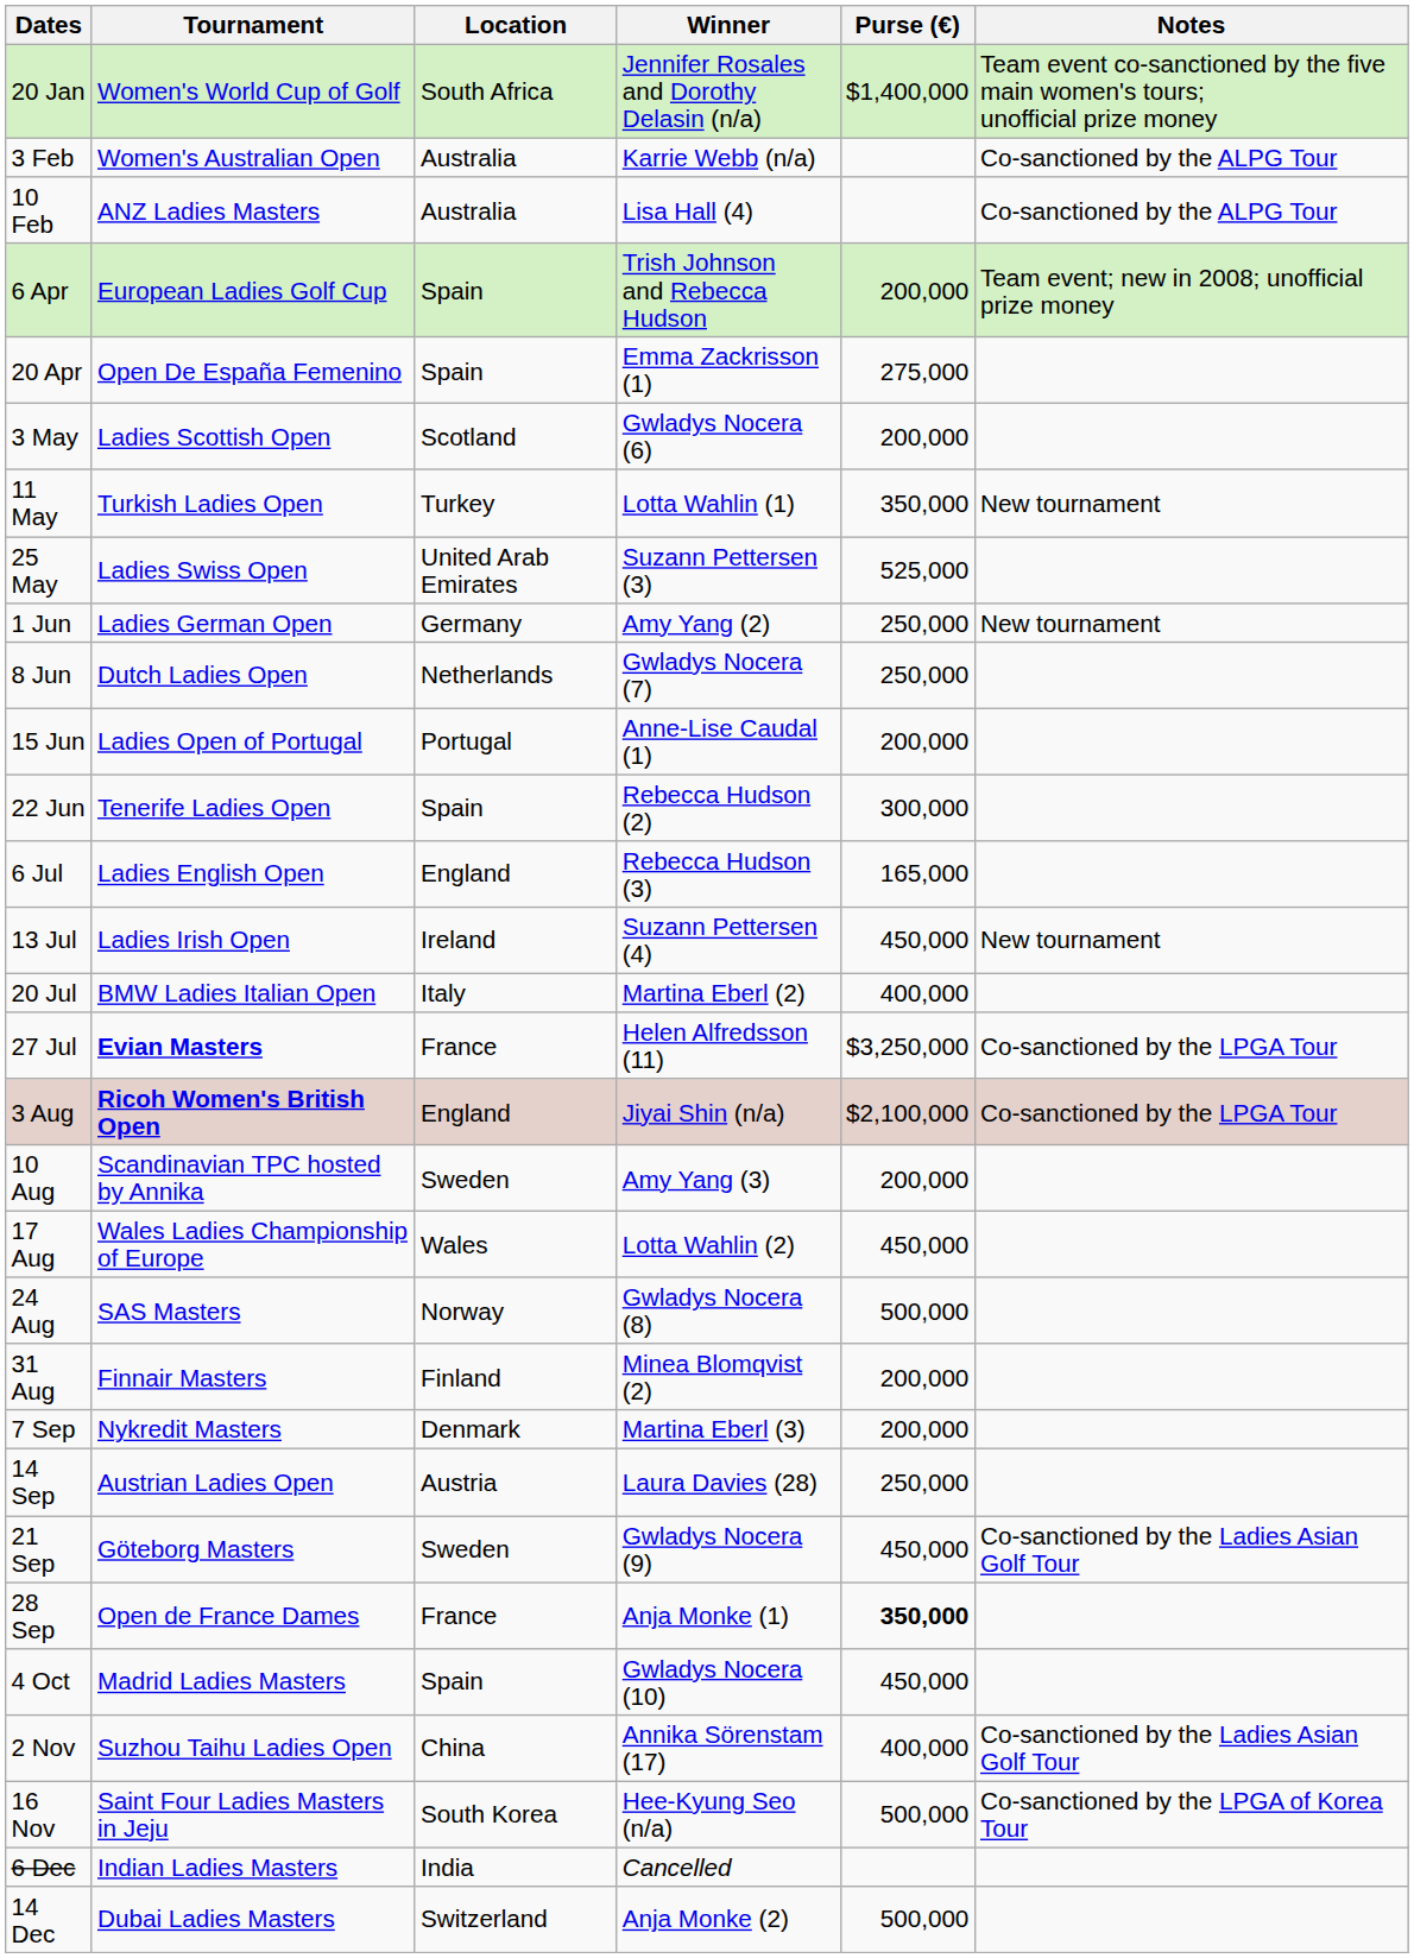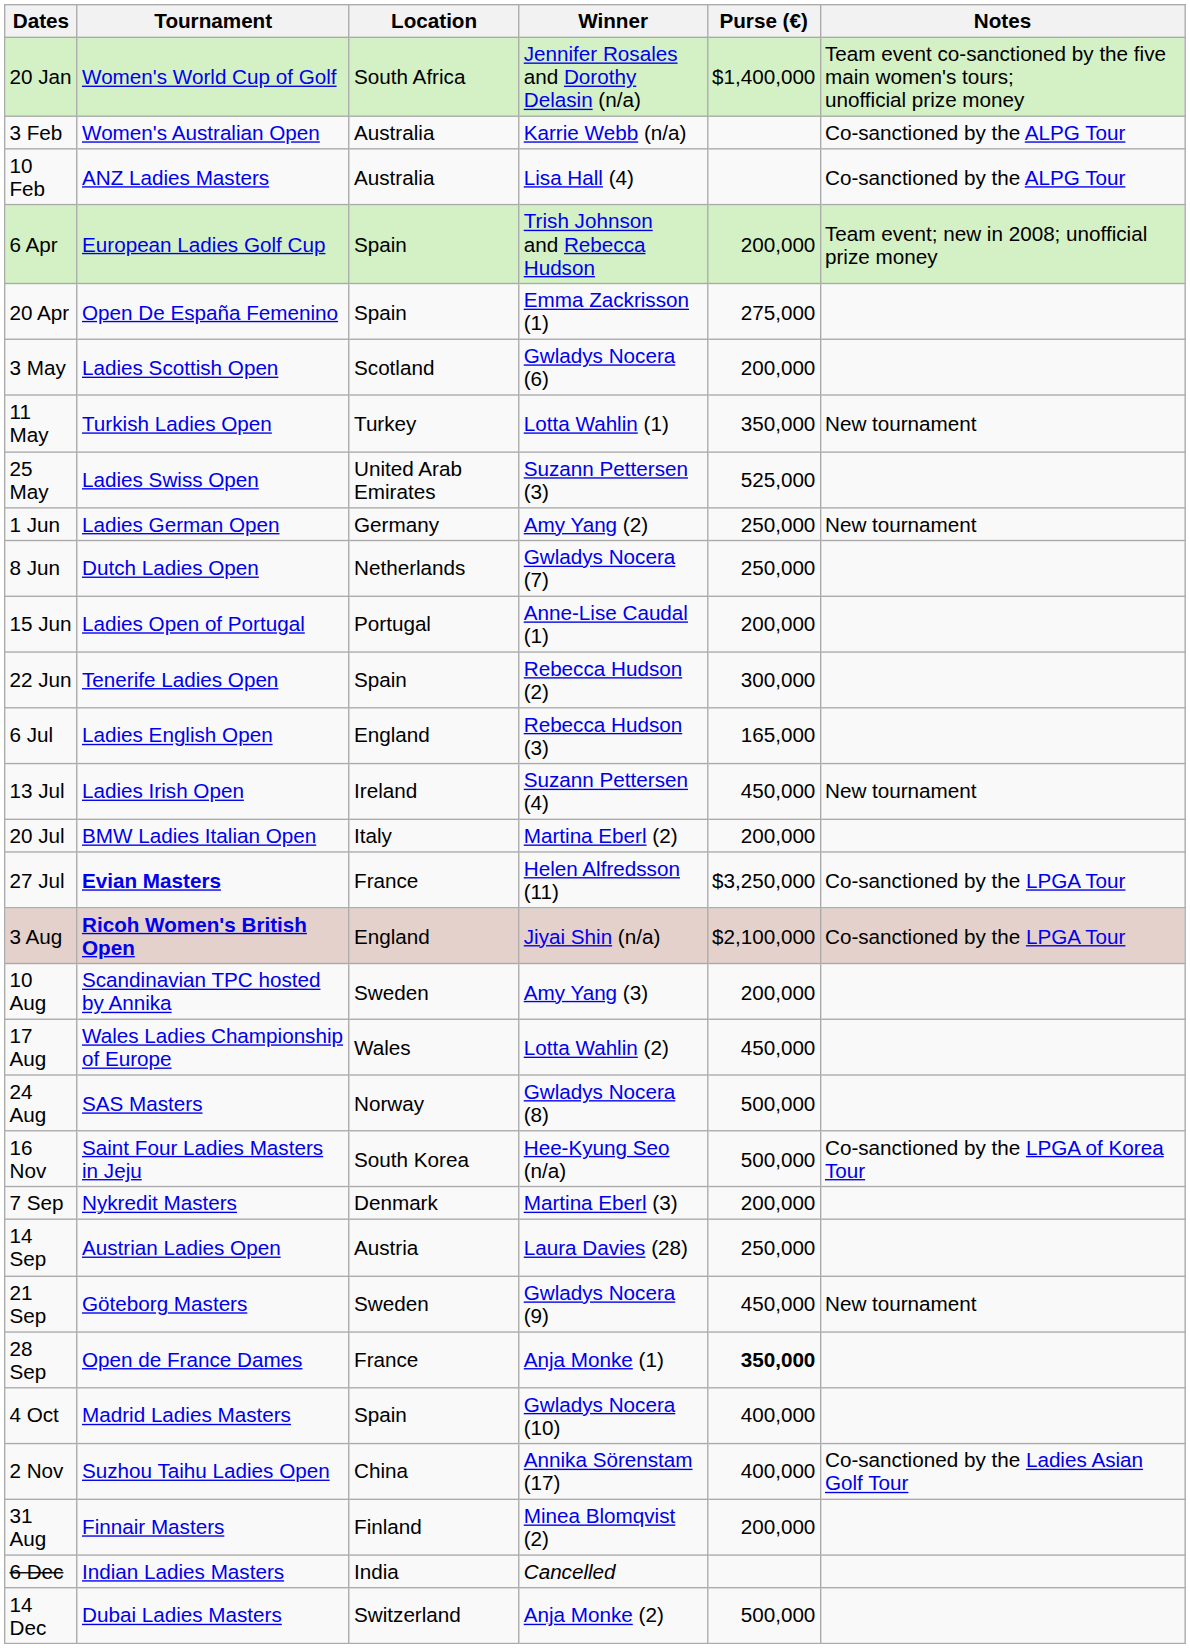 <table class="wikitable sortable" style="font-size:95%">
 <tr>
 <th>Dates</th>
 <th>Tournament</th>
 <th>Location</th>
 <th>Winner</th>
 <th>Purse (€)</th>
 <th>Notes</th>
 </tr>
 <tr style="background:#D4F1C5;">
 <td>20 Jan</td>
 <td><a href='#'>Women's World Cup of Golf</a></td>
 <td>South Africa</td>
 <td> <a href='#'>Jennifer Rosales</a><br>and <a href='#'>Dorothy Delasin</a> (n/a)</td>
 <td align=right>$1,400,000</td>
 <td>Team event co-sanctioned by the five main women's tours;<br>unofficial prize money</td>
 </tr>
 <tr>
 <td>3 Feb</td>
 <td><a href='#'>Women's Australian Open</a></td>
 <td>Australia</td>
 <td> <a href='#'>Karrie Webb</a> (n/a)</td>
 <td align=right></td>
 <td>Co-sanctioned by the <a href='#'>ALPG Tour</a></td>
 </tr>
 <tr>
 <td>10 Feb</td>
 <td><a href='#'>ANZ Ladies Masters</a></td>
 <td>Australia</td>
 <td> <a href='#'>Lisa Hall</a> (4)</td>
 <td align=right></td>
 <td>Co-sanctioned by the <a href='#'>ALPG Tour</a></td>
 </tr>
 <tr style="background:#D4F1C5;">
 <td>6 Apr</td>
 <td><a href='#'>European Ladies Golf Cup</a></td>
 <td>Spain</td>
 <td> <a href='#'>Trish Johnson</a><br>and <a href='#'>Rebecca Hudson</a></td>
 <td align=right>200,000</td>
 <td>Team event; new in 2008; unofficial prize money</td>
 </tr>
 <tr>
 <td>20 Apr</td>
 <td><a href='#'>Open De España Femenino</a></td>
 <td>Spain</td>
 <td> <a href='#'>Emma Zackrisson</a> (1)</td>
 <td align=right>275,000</td>
 <td></td>
 </tr>
 <tr>
 <td>3 May</td>
 <td><a href='#'>Ladies Scottish Open</a></td>
 <td>Scotland</td>
 <td> <a href='#'>Gwladys Nocera</a> (6)</td>
 <td align=right>200,000</td>
 <td></td>
 </tr>
 <tr>
 <td>11 May</td>
 <td><a href='#'>Turkish Ladies Open</a></td>
 <td>Turkey</td>
 <td> <a href='#'>Lotta Wahlin</a> (1)</td>
 <td align=right>350,000</td>
 <td>New tournament</td>
 </tr>
 <tr>
 <td>25 May</td>
 <td><a href='#'>Ladies Swiss Open</a></td>
 <td>United Arab Emirates</td>
 <td> <a href='#'>Suzann Pettersen</a> (3)</td>
 <td align=right>525,000</td>
 <td></td>
 </tr>
 <tr>
 <td>1 Jun</td>
 <td><a href='#'>Ladies German Open</a></td>
 <td>Germany</td>
 <td> <a href='#'>Amy Yang</a> (2)</td>
 <td align=right>250,000</td>
 <td>New tournament</td>
 </tr>
 <tr>
 <td>8 Jun</td>
 <td><a href='#'>Dutch Ladies Open</a></td>
 <td>Netherlands</td>
 <td> <a href='#'>Gwladys Nocera</a> (7)</td>
 <td align=right>250,000</td>
 <td></td>
 </tr>
 <tr>
 <td>15 Jun</td>
 <td><a href='#'>Ladies Open of Portugal</a></td>
 <td>Portugal</td>
 <td> <a href='#'>Anne-Lise Caudal</a> (1)</td>
 <td align=right>200,000</td>
 <td></td>
 </tr>
 <tr>
 <td>22 Jun</td>
 <td><a href='#'>Tenerife Ladies Open</a></td>
 <td>Spain</td>
 <td> <a href='#'>Rebecca Hudson</a> (2)</td>
 <td align=right>300,000</td>
 <td></td>
 </tr>
 <tr>
 <td>6 Jul</td>
 <td><a href='#'>Ladies English Open</a></td>
 <td>England</td>
 <td> <a href='#'>Rebecca Hudson</a> (3)</td>
 <td align=right>165,000</td>
 <td></td>
 </tr>
 <tr>
 <td>13 Jul</td>
 <td><a href='#'>Ladies Irish Open</a></td>
 <td>Ireland</td>
 <td> <a href='#'>Suzann Pettersen</a> (4)</td>
 <td align=right>450,000</td>
 <td>New tournament</td>
 </tr>
 <tr>
 <td>20 Jul</td>
 <td><a href='#'>BMW Ladies Italian Open</a></td>
 <td>Italy</td>
 <td> <a href='#'>Martina Eberl</a> (2)</td>
-<td align=right>400,000</td>
+<td align=right>200,000</td>
 <td></td>
 </tr>
 <tr>
 <td>27 Jul</td>
 <td><strong><a href='#'>Evian Masters</a></strong></td>
 <td>France</td>
 <td> <a href='#'>Helen Alfredsson</a> (11)</td>
 <td align=right>$3,250,000</td>
 <td>Co-sanctioned by the <a href='#'>LPGA Tour</a></td>
 </tr>
 <tr style="background:#e5d1cb;">
 <td>3 Aug</td>
 <td><strong><a href='#'>Ricoh Women's British Open</a></strong></td>
 <td>England</td>
 <td> <a href='#'>Jiyai Shin</a> (n/a)</td>
 <td align=right>$2,100,000</td>
 <td>Co-sanctioned by the <a href='#'>LPGA Tour</a></td>
 </tr>
 <tr>
 <td>10 Aug</td>
 <td><a href='#'>Scandinavian TPC hosted by Annika</a></td>
 <td>Sweden</td>
 <td> <a href='#'>Amy Yang</a> (3)</td>
 <td align=right>200,000</td>
 <td></td>
 </tr>
 <tr>
 <td>17 Aug</td>
 <td><a href='#'>Wales Ladies Championship of Europe</a></td>
 <td>Wales</td>
 <td> <a href='#'>Lotta Wahlin</a> (2)</td>
 <td align=right>450,000</td>
 <td></td>
 </tr>
 <tr>
 <td>24 Aug</td>
 <td><a href='#'>SAS Masters</a></td>
 <td>Norway</td>
 <td> <a href='#'>Gwladys Nocera</a> (8)</td>
 <td align=right>500,000</td>
 <td></td>
 </tr>
 <tr>
-<td>31 Aug</td>
-<td><a href='#'>Finnair Masters</a></td>
-<td>Finland</td>
-<td> <a href='#'>Minea Blomqvist</a> (2)</td>
-<td align=right>200,000</td>
-<td></td>
+<td>16 Nov</td>
+<td><a href='#'>Saint Four Ladies Masters in Jeju</a></td>
+<td>South Korea</td>
+<td> <a href='#'>Hee-Kyung Seo</a> (n/a)</td>
+<td align=right>500,000</td>
+<td>Co-sanctioned by the <a href='#'>LPGA of Korea Tour</a></td>
 </tr>
 <tr>
 <td>7 Sep</td>
 <td><a href='#'>Nykredit Masters</a></td>
 <td>Denmark</td>
 <td> <a href='#'>Martina Eberl</a> (3)</td>
 <td align=right>200,000</td>
 <td></td>
 </tr>
 <tr>
 <td>14 Sep</td>
 <td><a href='#'>Austrian Ladies Open</a></td>
 <td>Austria</td>
 <td> <a href='#'>Laura Davies</a> (28)</td>
 <td align=right>250,000</td>
 <td></td>
 </tr>
 <tr>
 <td>21 Sep</td>
 <td><a href='#'>Göteborg Masters</a></td>
 <td>Sweden</td>
 <td> <a href='#'>Gwladys Nocera</a> (9)</td>
 <td align=right>450,000</td>
-<td>Co-sanctioned by the <a href='#'>Ladies Asian Golf Tour</a></td>
+<td>New tournament</td>
 </tr>
 <tr>
 <td>28 Sep</td>
 <td><a href='#'>Open de France Dames</a></td>
 <td>France</td>
 <td> <a href='#'>Anja Monke</a> (1)</td>
 <td align=right><strong>350,000</strong></td>
 <td></td>
 </tr>
 <tr>
 <td>4 Oct</td>
 <td><a href='#'>Madrid Ladies Masters</a></td>
 <td>Spain</td>
 <td> <a href='#'>Gwladys Nocera</a> (10)</td>
-<td align=right>450,000</td>
+<td align=right>400,000</td>
 <td></td>
 </tr>
 <tr>
 <td>2 Nov</td>
 <td><a href='#'>Suzhou Taihu Ladies Open</a></td>
 <td>China</td>
 <td> <a href='#'>Annika Sörenstam</a> (17)</td>
 <td align=right>400,000</td>
 <td>Co-sanctioned by the <a href='#'>Ladies Asian Golf Tour</a></td>
 </tr>
 <tr>
-<td>16 Nov</td>
-<td><a href='#'>Saint Four Ladies Masters in Jeju</a></td>
-<td>South Korea</td>
-<td> <a href='#'>Hee-Kyung Seo</a> (n/a)</td>
-<td align=right>500,000</td>
-<td>Co-sanctioned by the <a href='#'>LPGA of Korea Tour</a></td>
+<td>31 Aug</td>
+<td><a href='#'>Finnair Masters</a></td>
+<td>Finland</td>
+<td> <a href='#'>Minea Blomqvist</a> (2)</td>
+<td align=right>200,000</td>
+<td></td>
 </tr>
 <tr>
 <td><s>6 Dec</s></td>
 <td><a href='#'>Indian Ladies Masters</a></td>
 <td>India</td>
 <td><em>Cancelled</em></td>
 <td align=right></td>
 <td></td>
 </tr>
 <tr>
 <td>14 Dec</td>
 <td><a href='#'>Dubai Ladies Masters</a></td>
 <td>Switzerland</td>
 <td> <a href='#'>Anja Monke</a> (2)</td>
 <td align=right>500,000</td>
 <td></td>
 </tr>
 </table>
